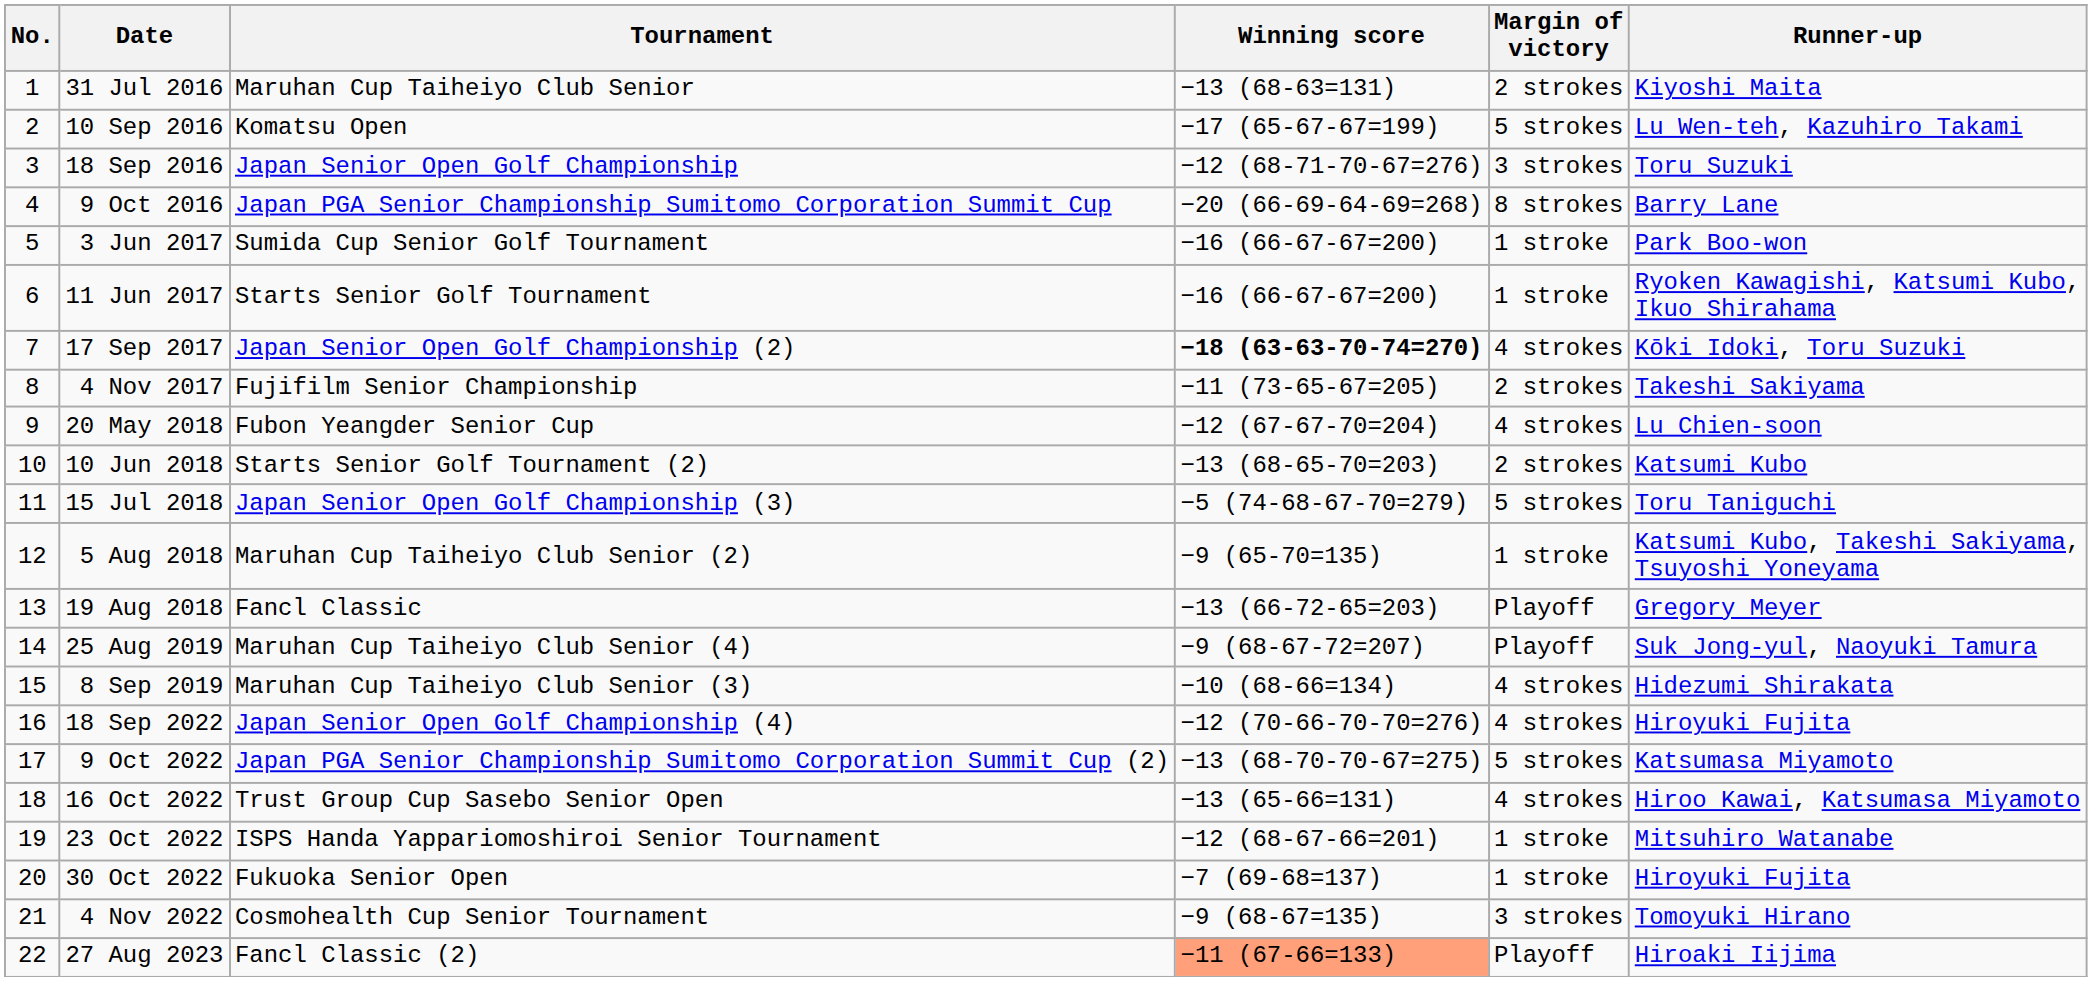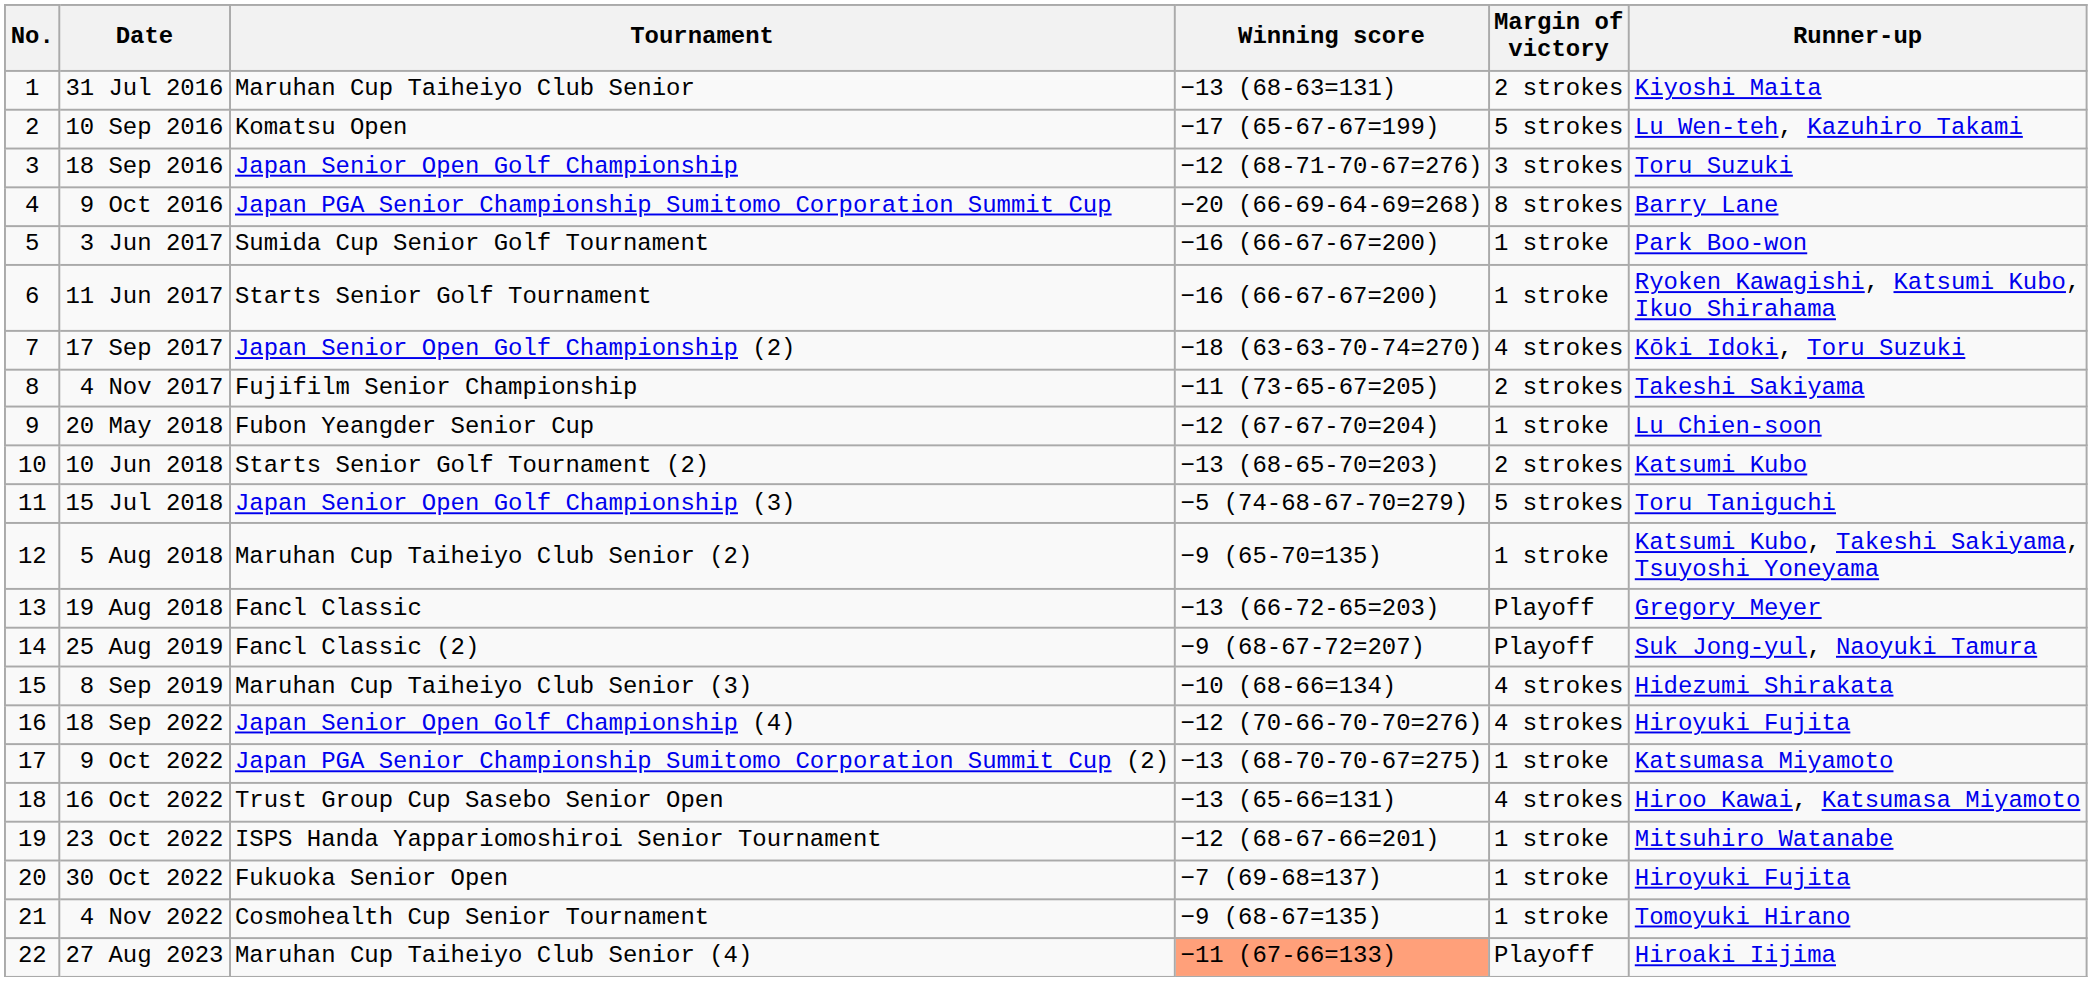 <table class="wikitable" style="font-size:95%;">
 <tr>
 <th>No.</th>
 <th>Date</th>
 <th>Tournament</th>
 <th>Winning score</th>
 <th>Margin of<br>victory</th>
 <th>Runner-up</th>
 </tr>
 <tr>
 <td align=center>1</td>
 <td align=right>31 Jul 2016</td>
 <td>Maruhan Cup Taiheiyo Club Senior</td>
 <td>−13 (68-63=131)</td>
 <td>2 strokes</td>
 <td> <a href='#'>Kiyoshi Maita</a></td>
 </tr>
 <tr>
 <td align=center>2</td>
 <td align=right>10 Sep 2016</td>
 <td>Komatsu Open</td>
 <td>−17 (65-67-67=199)</td>
 <td>5 strokes</td>
 <td> <a href='#'>Lu Wen-teh</a>,  <a href='#'>Kazuhiro Takami</a></td>
 </tr>
 <tr>
 <td align=center>3</td>
 <td align=right>18 Sep 2016</td>
 <td><a href='#'>Japan Senior Open Golf Championship</a></td>
 <td>−12 (68-71-70-67=276)</td>
 <td>3 strokes</td>
 <td> <a href='#'>Toru Suzuki</a></td>
 </tr>
 <tr>
 <td align=center>4</td>
 <td align=right>9 Oct 2016</td>
 <td><a href='#'>Japan PGA Senior Championship Sumitomo Corporation Summit Cup</a></td>
 <td>−20 (66-69-64-69=268)</td>
 <td>8 strokes</td>
 <td> <a href='#'>Barry Lane</a></td>
 </tr>
 <tr>
 <td align=center>5</td>
 <td align=right>3 Jun 2017</td>
 <td>Sumida Cup Senior Golf Tournament</td>
 <td>−16 (66-67-67=200)</td>
 <td>1 stroke</td>
 <td> <a href='#'>Park Boo-won</a></td>
 </tr>
 <tr>
 <td align=center>6</td>
 <td align=right>11 Jun 2017</td>
 <td>Starts Senior Golf Tournament</td>
 <td>−16 (66-67-67=200)</td>
 <td>1 stroke</td>
 <td> <a href='#'>Ryoken Kawagishi</a>,  <a href='#'>Katsumi Kubo</a>,<br> <a href='#'>Ikuo Shirahama</a></td>
 </tr>
 <tr>
 <td align=center>7</td>
 <td align=right>17 Sep 2017</td>
 <td><a href='#'>Japan Senior Open Golf Championship</a> (2)</td>
-<td><strong>−18 (63-63-70-74=270)</strong></td>
+<td>−18 (63-63-70-74=270)</td>
 <td>4 strokes</td>
 <td> <a href='#'>Kōki Idoki</a>,  <a href='#'>Toru Suzuki</a></td>
 </tr>
 <tr>
 <td align=center>8</td>
 <td align=right>4 Nov 2017</td>
 <td>Fujifilm Senior Championship</td>
 <td>−11 (73-65-67=205)</td>
 <td>2 strokes</td>
 <td> <a href='#'>Takeshi Sakiyama</a></td>
 </tr>
 <tr>
 <td align=center>9</td>
 <td align=right>20 May 2018</td>
 <td>Fubon Yeangder Senior Cup</td>
 <td>−12 (67-67-70=204)</td>
-<td>4 strokes</td>
+<td>1 stroke</td>
 <td> <a href='#'>Lu Chien-soon</a></td>
 </tr>
 <tr>
 <td align=center>10</td>
 <td align=right>10 Jun 2018</td>
 <td>Starts Senior Golf Tournament (2)</td>
 <td>−13 (68-65-70=203)</td>
 <td>2 strokes</td>
 <td> <a href='#'>Katsumi Kubo</a></td>
 </tr>
 <tr>
 <td align=center>11</td>
 <td align=right>15 Jul 2018</td>
 <td><a href='#'>Japan Senior Open Golf Championship</a> (3)</td>
 <td>−5 (74-68-67-70=279)</td>
 <td>5 strokes</td>
 <td> <a href='#'>Toru Taniguchi</a></td>
 </tr>
 <tr>
 <td align=center>12</td>
 <td align=right>5 Aug 2018</td>
 <td>Maruhan Cup Taiheiyo Club Senior (2)</td>
 <td>−9 (65-70=135)</td>
 <td>1 stroke</td>
 <td> <a href='#'>Katsumi Kubo</a>,  <a href='#'>Takeshi Sakiyama</a>,<br> <a href='#'>Tsuyoshi Yoneyama</a></td>
 </tr>
 <tr>
 <td align=center>13</td>
 <td align=right>19 Aug 2018</td>
 <td>Fancl Classic</td>
 <td>−13 (66-72-65=203)</td>
 <td>Playoff</td>
 <td> <a href='#'>Gregory Meyer</a></td>
 </tr>
 <tr>
 <td align=center>14</td>
 <td align=right>25 Aug 2019</td>
-<td>Maruhan Cup Taiheiyo Club Senior (4)</td>
+<td>Fancl Classic (2)</td>
 <td>−9 (68-67-72=207)</td>
 <td>Playoff</td>
 <td> <a href='#'>Suk Jong-yul</a>,  <a href='#'>Naoyuki Tamura</a></td>
 </tr>
 <tr>
 <td align=center>15</td>
 <td align=right>8 Sep 2019</td>
 <td>Maruhan Cup Taiheiyo Club Senior (3)</td>
 <td>−10 (68-66=134)</td>
 <td>4 strokes</td>
 <td> <a href='#'>Hidezumi Shirakata</a></td>
 </tr>
 <tr>
 <td align=center>16</td>
 <td align=right>18 Sep 2022</td>
 <td><a href='#'>Japan Senior Open Golf Championship</a> (4)</td>
 <td>−12 (70-66-70-70=276)</td>
 <td>4 strokes</td>
 <td> <a href='#'>Hiroyuki Fujita</a></td>
 </tr>
 <tr>
 <td align=center>17</td>
 <td align=right>9 Oct 2022</td>
 <td><a href='#'>Japan PGA Senior Championship Sumitomo Corporation Summit Cup</a> (2)</td>
 <td>−13 (68-70-70-67=275)</td>
-<td>5 strokes</td>
+<td>1 stroke</td>
 <td> <a href='#'>Katsumasa Miyamoto</a></td>
 </tr>
 <tr>
 <td align=center>18</td>
 <td align=right>16 Oct 2022</td>
 <td>Trust Group Cup Sasebo Senior Open</td>
 <td>−13 (65-66=131)</td>
 <td>4 strokes</td>
 <td> <a href='#'>Hiroo Kawai</a>,  <a href='#'>Katsumasa Miyamoto</a></td>
 </tr>
 <tr>
 <td align=center>19</td>
 <td align=right>23 Oct 2022</td>
 <td>ISPS Handa Yappariomoshiroi Senior Tournament</td>
 <td>−12 (68-67-66=201)</td>
 <td>1 stroke</td>
 <td> <a href='#'>Mitsuhiro Watanabe</a></td>
 </tr>
 <tr>
 <td align=center>20</td>
 <td align=right>30 Oct 2022</td>
 <td>Fukuoka Senior Open</td>
 <td>−7 (69-68=137)</td>
 <td>1 stroke</td>
 <td> <a href='#'>Hiroyuki Fujita</a></td>
 </tr>
 <tr>
 <td align=center>21</td>
 <td align=right>4 Nov 2022</td>
 <td>Cosmohealth Cup Senior Tournament</td>
 <td>−9 (68-67=135)</td>
-<td>3 strokes</td>
+<td>1 stroke</td>
 <td> <a href='#'>Tomoyuki Hirano</a></td>
 </tr>
 <tr>
 <td align=center>22</td>
 <td align=right>27 Aug 2023</td>
-<td>Fancl Classic (2)</td>
+<td>Maruhan Cup Taiheiyo Club Senior (4)</td>
 <td style="background: lightsalmon;">−11 (67-66=133)</td>
 <td>Playoff</td>
 <td> <a href='#'>Hiroaki Iijima</a></td>
 </tr>
 </table>
